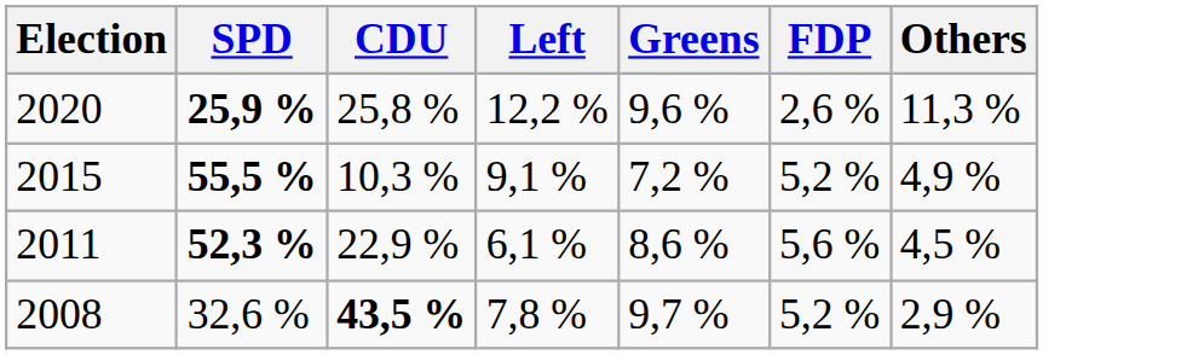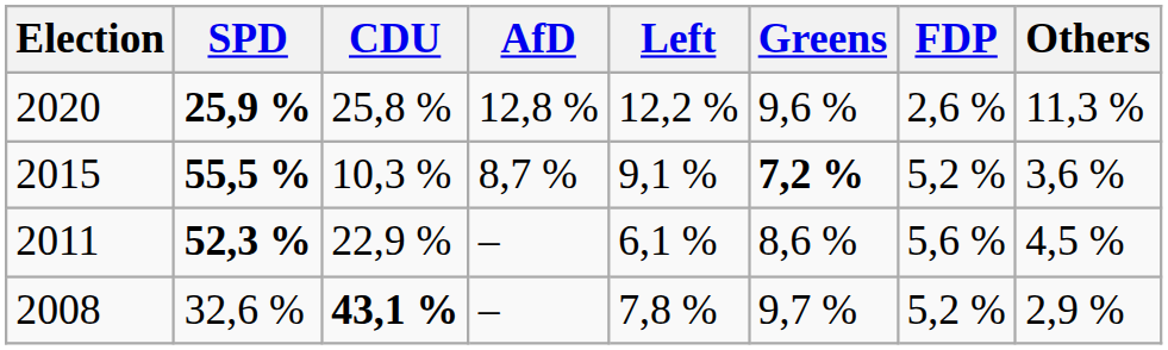 <table class="wikitable zebra">
 <tr class="hintergrundfarbe5">
 <th>Election</th>
 <th><a href='#'>SPD</a></th>
 <th><a href='#'>CDU</a></th>
+<th><a href='#'>AfD</a></th>
 <th><a href='#'>Left</a></th>
 <th><a href='#'>Greens</a></th>
 <th><a href='#'>FDP</a></th>
 <th>Others</th>
 </tr>
 <tr>
 <td>2020</td>
 <td><strong>25,9 %</strong></td>
 <td>25,8 %</td>
+<td>12,8 %</td>
 <td>12,2 %</td>
 <td>9,6 %</td>
 <td>2,6 %</td>
 <td>11,3 %</td>
 </tr>
 <tr>
 <td>2015</td>
 <td><strong>55,5 %</strong></td>
 <td>10,3 %</td>
+<td>8,7 %</td>
 <td>9,1 %</td>
-<td>7,2 %</td>
+<td><strong>7,2 %</strong></td>
 <td>5,2 %</td>
-<td>4,9 %</td>
+<td>3,6 %</td>
 </tr>
 <tr>
 <td>2011</td>
 <td><strong>52,3 %</strong></td>
 <td>22,9 %</td>
+<td>–</td>
 <td>6,1 %</td>
 <td>8,6 %</td>
 <td>5,6 %</td>
 <td>4,5 %</td>
 </tr>
 <tr>
 <td>2008</td>
 <td>32,6 %</td>
-<td><strong>43,5 %</strong></td>
+<td><strong>43,1 %</strong></td>
+<td>–</td>
 <td>7,8 %</td>
 <td>9,7 %</td>
 <td>5,2 %</td>
 <td>2,9 %</td>
 </tr>
 </table>
